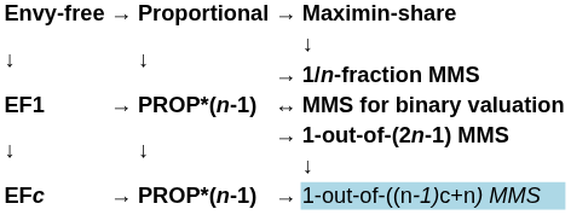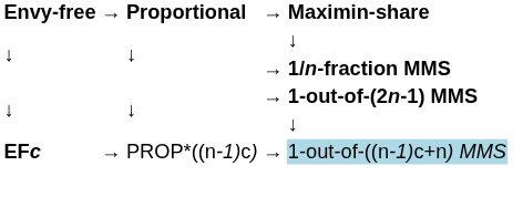 <table>
 <tr>
 <td><strong>Envy-free</strong></td>
 <th><strong>→</strong></th>
 <td><strong>Proportional</strong></td>
 <th><strong>→</strong></th>
 <td><strong>Maximin-share</strong></td>
 </tr>
 <tr>
 <td rowspan="2"><strong>↓</strong></td>
 <th></th>
 <td rowspan="2"><strong>↓</strong></td>
 <th></th>
 <td><strong>↓</strong></td>
 </tr>
 <tr>
 <td></td>
 <th><strong>→</strong></th>
 <td><strong>1/<em>n</em>-fraction MMS</strong></td>
 </tr>
 <tr>
-<td><strong>EF1</strong></td>
-<td><strong>→</strong></td>
-<td><strong>PROP*(<em>n</em>-1)</strong></td>
-<td><strong>↔</strong></td>
-<td><strong>MMS for binary valuation</strong></td>
-</tr>
-<tr>
 <td rowspan="2"><strong>↓</strong></td>
 <td></td>
 <td rowspan="2"><strong>↓</strong></td>
 <th><strong>→</strong></th>
 <td><strong>1-out-of-(2<em>n</em>-1) MMS</strong></td>
 </tr>
 <tr>
 <td></td>
 <th></th>
 <td><strong>↓</strong></td>
 </tr>
 <tr>
 <td><strong>EF<em>c<strong><em></td>
 <td></strong>→<strong></td>
-<td><strong>PROP*(<em>n</em>-1)</strong></td>
+<td></strong>PROP*((</em>n<em>-1)</em>c<em>)<strong></td>
 <th></strong>→<strong></th>
 <td style="background: lightblue;"></strong>1-out-of-((</em>n<em>-1)</em>c+n<em>) MMS<strong></td>
 </tr>
 </table>
